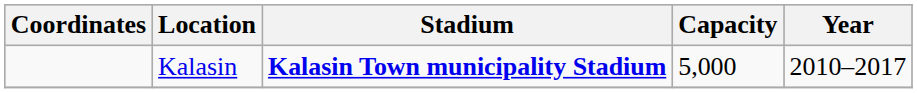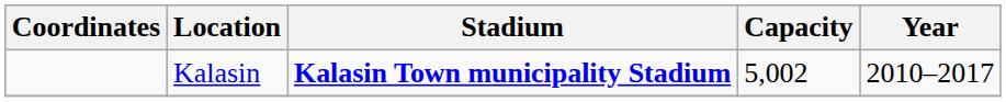 <table class="wikitable sortable">
 <tr>
 <th>Coordinates</th>
 <th>Location</th>
 <th>Stadium</th>
 <th>Capacity</th>
 <th>Year</th>
 </tr>
 <tr>
 <td></td>
 <td><a href='#'>Kalasin</a></td>
 <td><strong><a href='#'>Kalasin Town municipality Stadium</a></strong></td>
-<td>5,000</td>
+<td>5,002</td>
 <td>2010–2017</td>
 </tr>
 <tr>
 </tr>
 </table>
